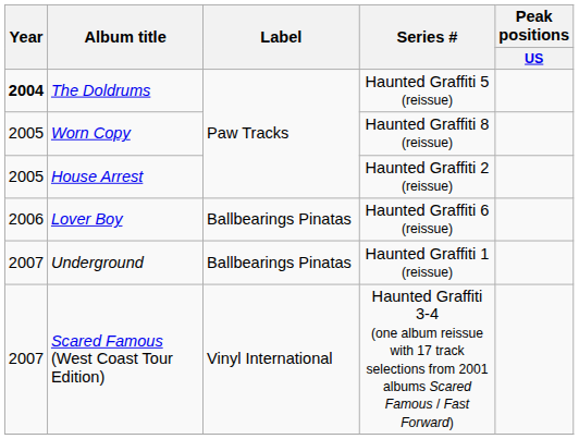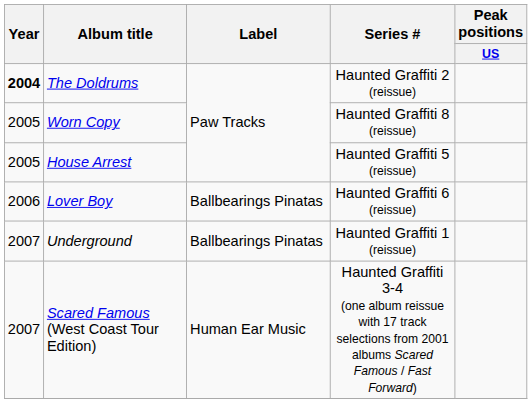 <table class="wikitable">
 <tr>
 <th align="center" rowspan="2" width="10">Year</th>
 <th align="center" rowspan="2" width="150">Album title</th>
 <th align="center" rowspan="2" width="150">Label</th>
 <th align="center" rowspan="2" width="130">Series #</th>
 <th align="center" colspan="1" width="20">Peak positions</th>
 </tr>
 <tr>
 <th scope="col" style="width:3em;font-size:85%;"><a href='#'>US</a><br></th>
 </tr>
 <tr>
 <td style="text-align:center;"><strong>2004</strong></td>
 <td><em><a href='#'>The Doldrums</a></em></td>
 <td rowspan=3>Paw Tracks</td>
-<td style="text-align:center;">Haunted Graffiti 5 <br><small>(reissue)</small></td>
+<td style="text-align:center;">Haunted Graffiti 2<br><small>(reissue)</small></td>
 <td style="text-align:center;"></td>
 </tr>
 <tr>
 <td style="text-align:center;">2005</td>
 <td><em><a href='#'>Worn Copy</a></em></td>
 <td style="text-align:center;">Haunted Graffiti 8 <br><small>(reissue)</small></td>
 <td style="text-align:center;"></td>
 </tr>
 <tr>
 <td style="text-align:center;">2005</td>
 <td><em><a href='#'>House Arrest</a></em></td>
-<td style="text-align:center;">Haunted Graffiti 2<br><small>(reissue)</small></td>
+<td style="text-align:center;">Haunted Graffiti 5 <br><small>(reissue)</small></td>
 <td style="text-align:center;"></td>
 </tr>
 <tr>
 <td style="text-align:center;">2006</td>
 <td><em><a href='#'>Lover Boy</a></em></td>
 <td>Ballbearings Pinatas</td>
 <td style="text-align:center;">Haunted Graffiti 6 <br><small>(reissue)</small></td>
 <td style="text-align:center;"></td>
 </tr>
 <tr>
 <td style="text-align:center;">2007</td>
 <td><em>Underground</em></td>
 <td>Ballbearings Pinatas</td>
 <td style="text-align:center;">Haunted Graffiti 1 <br><small>(reissue)</small></td>
 <td style="text-align:center;"></td>
 </tr>
 <tr>
 <td style="text-align:center;">2007</td>
 <td><em><a href='#'>Scared Famous</a></em> <br>(West Coast Tour Edition)</td>
-<td>Vinyl International</td>
+<td>Human Ear Music</td>
 <td style="text-align:center;">Haunted Graffiti 3-4 <br><small>(one album reissue with 17 track selections from 2001 albums <em>Scared Famous</em> / <em>Fast Forward</em>)</small></td>
 <td style="text-align:center;"></td>
 </tr>
 <tr>
 </tr>
 </table>
